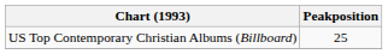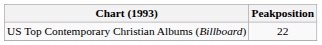 <table class="wikitable">
 <tr>
 <th>Chart (1993)</th>
 <th>Peakposition</th>
 </tr>
 <tr>
 <td>US Top Contemporary Christian Albums (<em>Billboard</em>)</td>
-<td align="center">25</td>
+<td align="center">22</td>
 </tr>
 <tr>
 </tr>
 </table>
